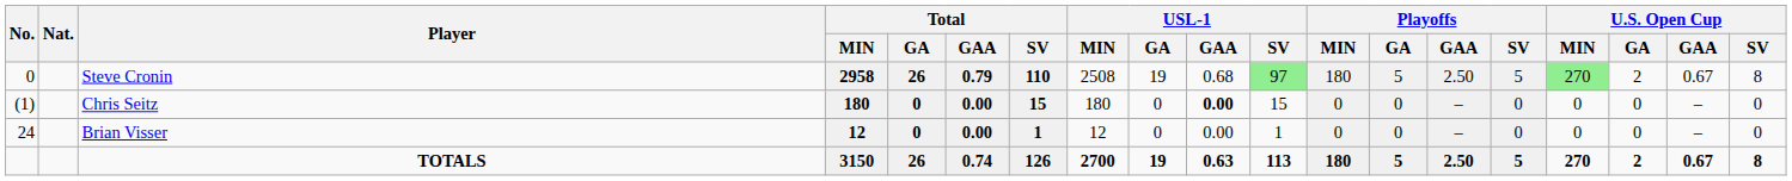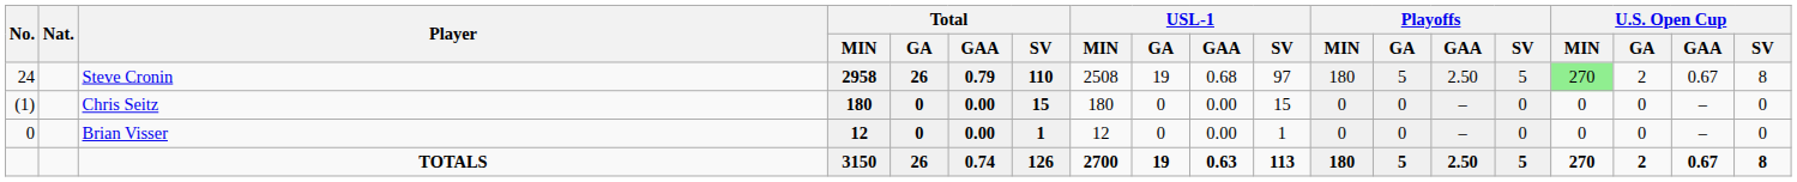 <table class="wikitable" style="font-size:95%; text-align:center;">
 <tr>
 <th rowspan="2" width="1%">No.</th>
 <th rowspan="2" width="1%">Nat.</th>
 <th rowspan="2" width="42%">Player</th>
 <th colspan="4">Total</th>
 <th colspan="4"><a href='#'>USL-1</a></th>
 <th colspan="4"><a href='#'>Playoffs</a></th>
 <th colspan="4"><a href='#'>U.S. Open Cup</a></th>
 </tr>
 <tr>
 <th width=60>MIN</th>
 <th width=60>GA</th>
 <th width=60>GAA</th>
 <th width=60>SV</th>
 <th width=60>MIN</th>
 <th width=60>GA</th>
 <th width=60>GAA</th>
 <th width=60>SV</th>
 <th width=60>MIN</th>
 <th width=60>GA</th>
 <th width=60>GAA</th>
 <th width=60>SV</th>
 <th width=60>MIN</th>
 <th width=60>GA</th>
 <th width=60>GAA</th>
 <th width=60>SV</th>
 </tr>
 <tr>
-<td style="text-align: right;">0</td>
+<td style="text-align: right;">24</td>
 <td></td>
 <td style="text-align: left;"><a href='#'>Steve Cronin</a></td>
 <td style="background: #F0F0F0;"><strong>2958</strong></td>
 <td style="background: #F0F0F0;"><strong>26</strong></td>
 <td style="background: #F0F0F0;"><strong>0.79</strong></td>
 <td style="background: #F0F0F0;"><strong>110</strong></td>
 <td>2508</td>
 <td>19</td>
 <td>0.68</td>
-<td style="background: lightgreen;">97</td>
+<td>97</td>
 <td style="background: #F0F0F0;">180</td>
 <td style="background: #F0F0F0;">5</td>
 <td style="background: #F0F0F0;">2.50</td>
 <td style="background: #F0F0F0;">5</td>
 <td style="background: lightgreen;">270</td>
 <td>2</td>
 <td>0.67</td>
 <td>8</td>
 </tr>
 <tr>
 <td style="text-align: right;">(1)</td>
 <td></td>
 <td style="text-align: left;"><a href='#'>Chris Seitz</a></td>
 <td style="background: #F0F0F0;"><strong>180</strong></td>
 <td style="background: #F0F0F0;"><strong>0</strong></td>
 <td style="background: #F0F0F0;"><strong>0.00</strong></td>
 <td style="background: #F0F0F0;"><strong>15</strong></td>
 <td>180</td>
 <td>0</td>
-<td><strong>0.00</strong></td>
+<td>0.00</td>
 <td>15</td>
 <td style="background: #F0F0F0;">0</td>
 <td style="background: #F0F0F0;">0</td>
 <td style="background: #F0F0F0;">–</td>
 <td style="background: #F0F0F0;">0</td>
 <td>0</td>
 <td>0</td>
 <td>–</td>
 <td>0</td>
 </tr>
 <tr>
-<td style="text-align: right;">24</td>
+<td style="text-align: right;">0</td>
 <td></td>
 <td style="text-align: left;"><a href='#'>Brian Visser</a></td>
 <td style="background: #F0F0F0;"><strong>12</strong></td>
 <td style="background: #F0F0F0;"><strong>0</strong></td>
 <td style="background: #F0F0F0;"><strong>0.00</strong></td>
 <td style="background: #F0F0F0;"><strong>1</strong></td>
 <td>12</td>
 <td>0</td>
 <td>0.00</td>
 <td>1</td>
 <td style="background: #F0F0F0;">0</td>
 <td style="background: #F0F0F0;">0</td>
 <td style="background: #F0F0F0;">–</td>
 <td style="background: #F0F0F0;">0</td>
 <td>0</td>
 <td>0</td>
 <td>–</td>
 <td>0</td>
 </tr>
 <tr>
 <td></td>
 <td></td>
 <td><strong>TOTALS</strong></td>
 <td style="background: #F0F0F0;"><strong>3150</strong></td>
 <td style="background: #F0F0F0;"><strong>26</strong></td>
 <td style="background: #F0F0F0;"><strong>0.74</strong></td>
 <td style="background: #F0F0F0;"><strong>126</strong></td>
 <td><strong>2700</strong></td>
 <td><strong>19</strong></td>
 <td><strong>0.63</strong></td>
 <td><strong>113</strong></td>
 <td style="background: #F0F0F0;"><strong>180</strong></td>
 <td style="background: #F0F0F0;"><strong>5</strong></td>
 <td style="background: #F0F0F0;"><strong>2.50</strong></td>
 <td style="background: #F0F0F0;"><strong>5</strong></td>
 <td><strong>270</strong></td>
 <td><strong>2</strong></td>
 <td><strong>0.67</strong></td>
 <td><strong>8</strong></td>
 </tr>
 </table>
